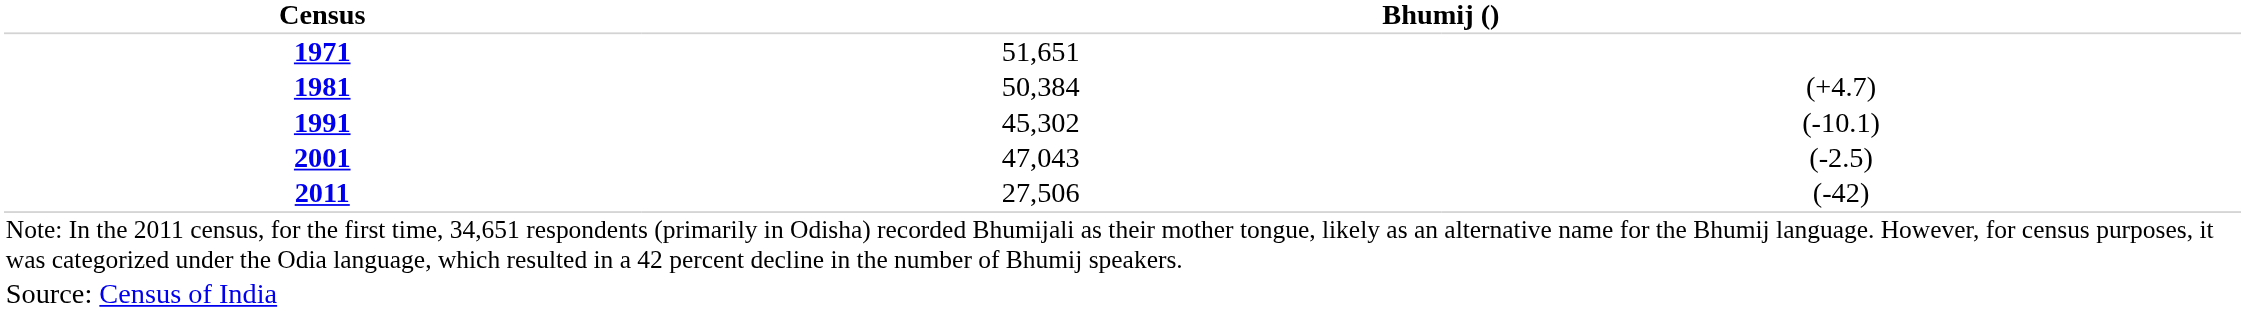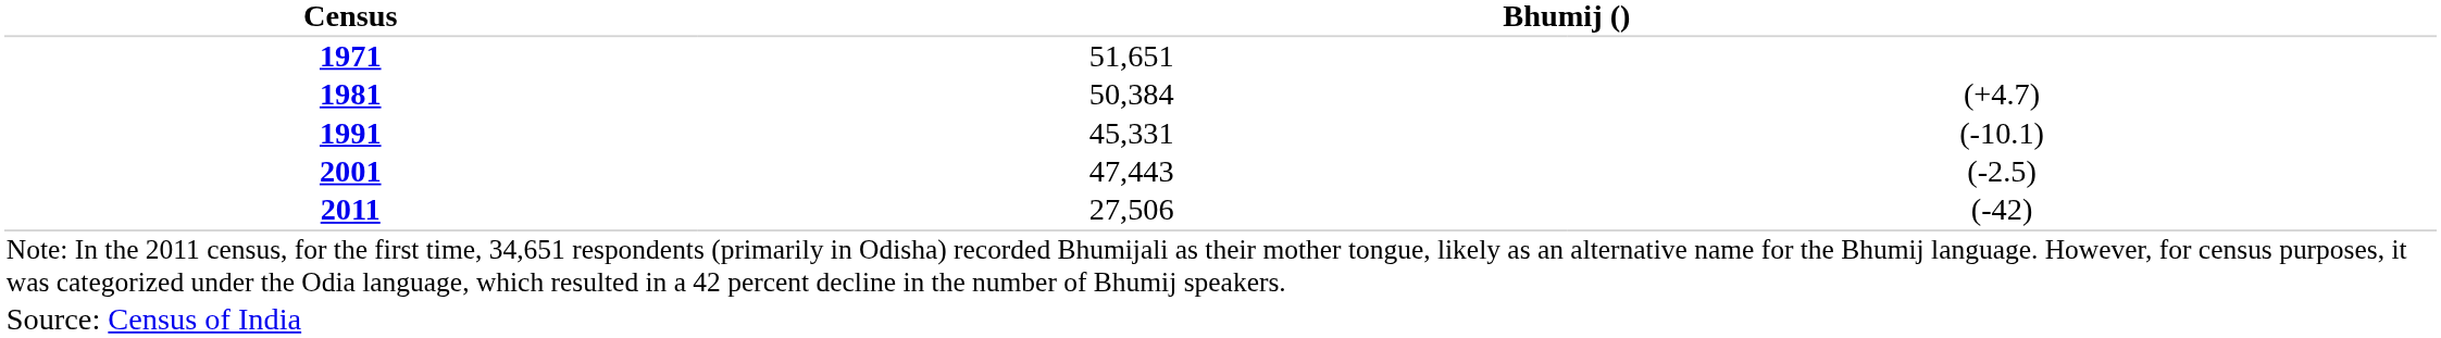 <table style="table-layout:auto; border-collapse:collapse; margin:auto; white-space:nowrap;">
 <tr style="border-bottom: 1px solid #d3d3d3;">
 <th>Census</th>
 <th colspan=" 2" style="width:8em;">Bhumij ()</th>
 </tr>
 <tr style="text-align: center;">
 <td><strong><a href='#'>1971</a></strong></td>
 <td>51,651</td>
 <td></td>
 </tr>
 <tr style="text-align: center;">
 <td><strong><a href='#'>1981</a></strong></td>
 <td>50,384</td>
 <td>(+4.7)</td>
 </tr>
 <tr style="text-align: center;">
 <td><strong><a href='#'>1991</a></strong></td>
-<td>45,302</td>
+<td>45,331</td>
 <td>(-10.1)</td>
 </tr>
 <tr style="text-align: center;">
 <td><strong><a href='#'>2001</a></strong></td>
-<td>47,043</td>
+<td>47,443</td>
 <td>(-2.5)</td>
 </tr>
 <tr style="text-align: center;">
 <td><strong><a href='#'>2011</a></strong></td>
 <td>27,506</td>
 <td>(-42)</td>
 </tr>
 <tr style="border-top: 1px solid #d3d3d3;">
 <td colspan="9" style="font-size:90%; white-space:normal;">Note: In the 2011 census, for the first time, 34,651 respondents (primarily in Odisha) recorded Bhumijali as their mother tongue, likely as an alternative name for the Bhumij language. However, for census purposes, it was categorized under the Odia language, which resulted in a 42 percent decline in the number of Bhumij speakers.</td>
 </tr>
 <tr>
 <td colspan="9">Source: <a href='#'>Census of India</a></td>
 </tr>
 </table>
